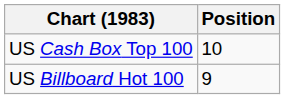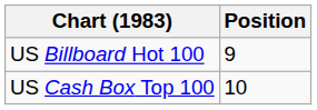 <table class="wikitable sortable">
 <tr>
 <th>Chart (1983)</th>
 <th>Position</th>
 </tr>
 <tr>
+<td>US <a href='#'><em>Billboard</em> Hot 100</a></td>
+<td>9</td>
+</tr>
+<tr>
 <td>US <a href='#'><em>Cash Box</em> Top 100</a></td>
 <td>10</td>
 </tr>
-<tr>
-<td>US <a href='#'><em>Billboard</em> Hot 100</a></td>
-<td>9</td>
-</tr>
 </table>
